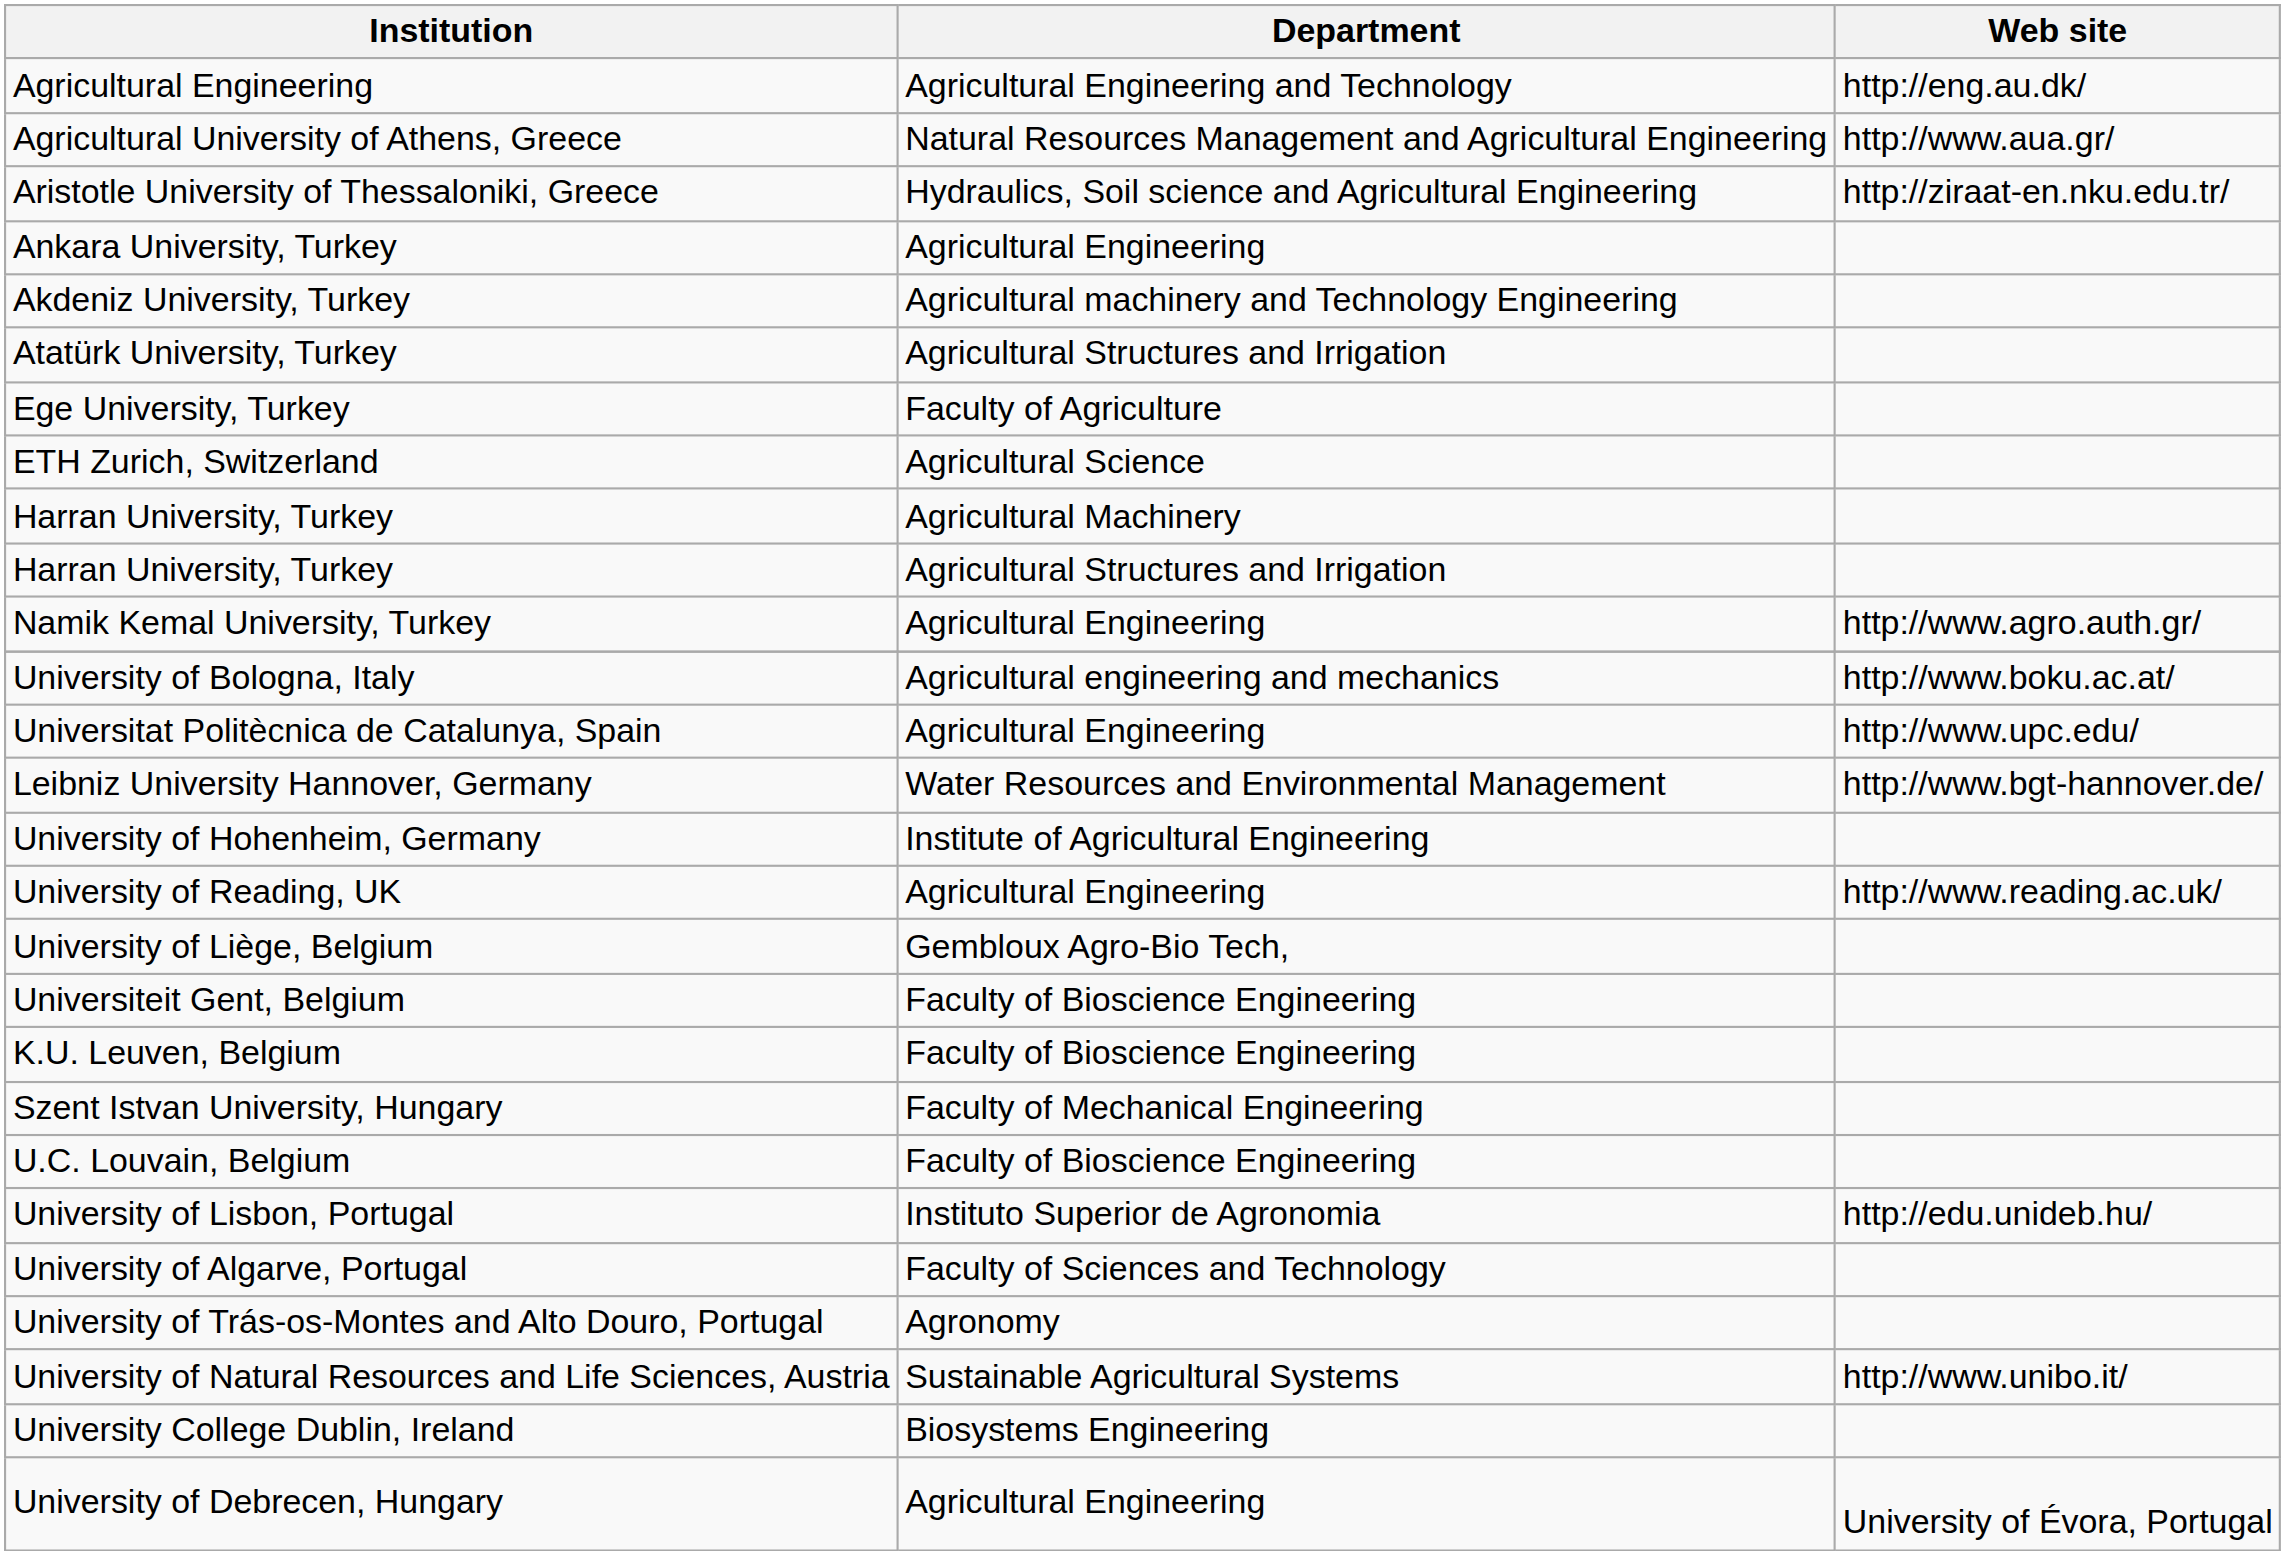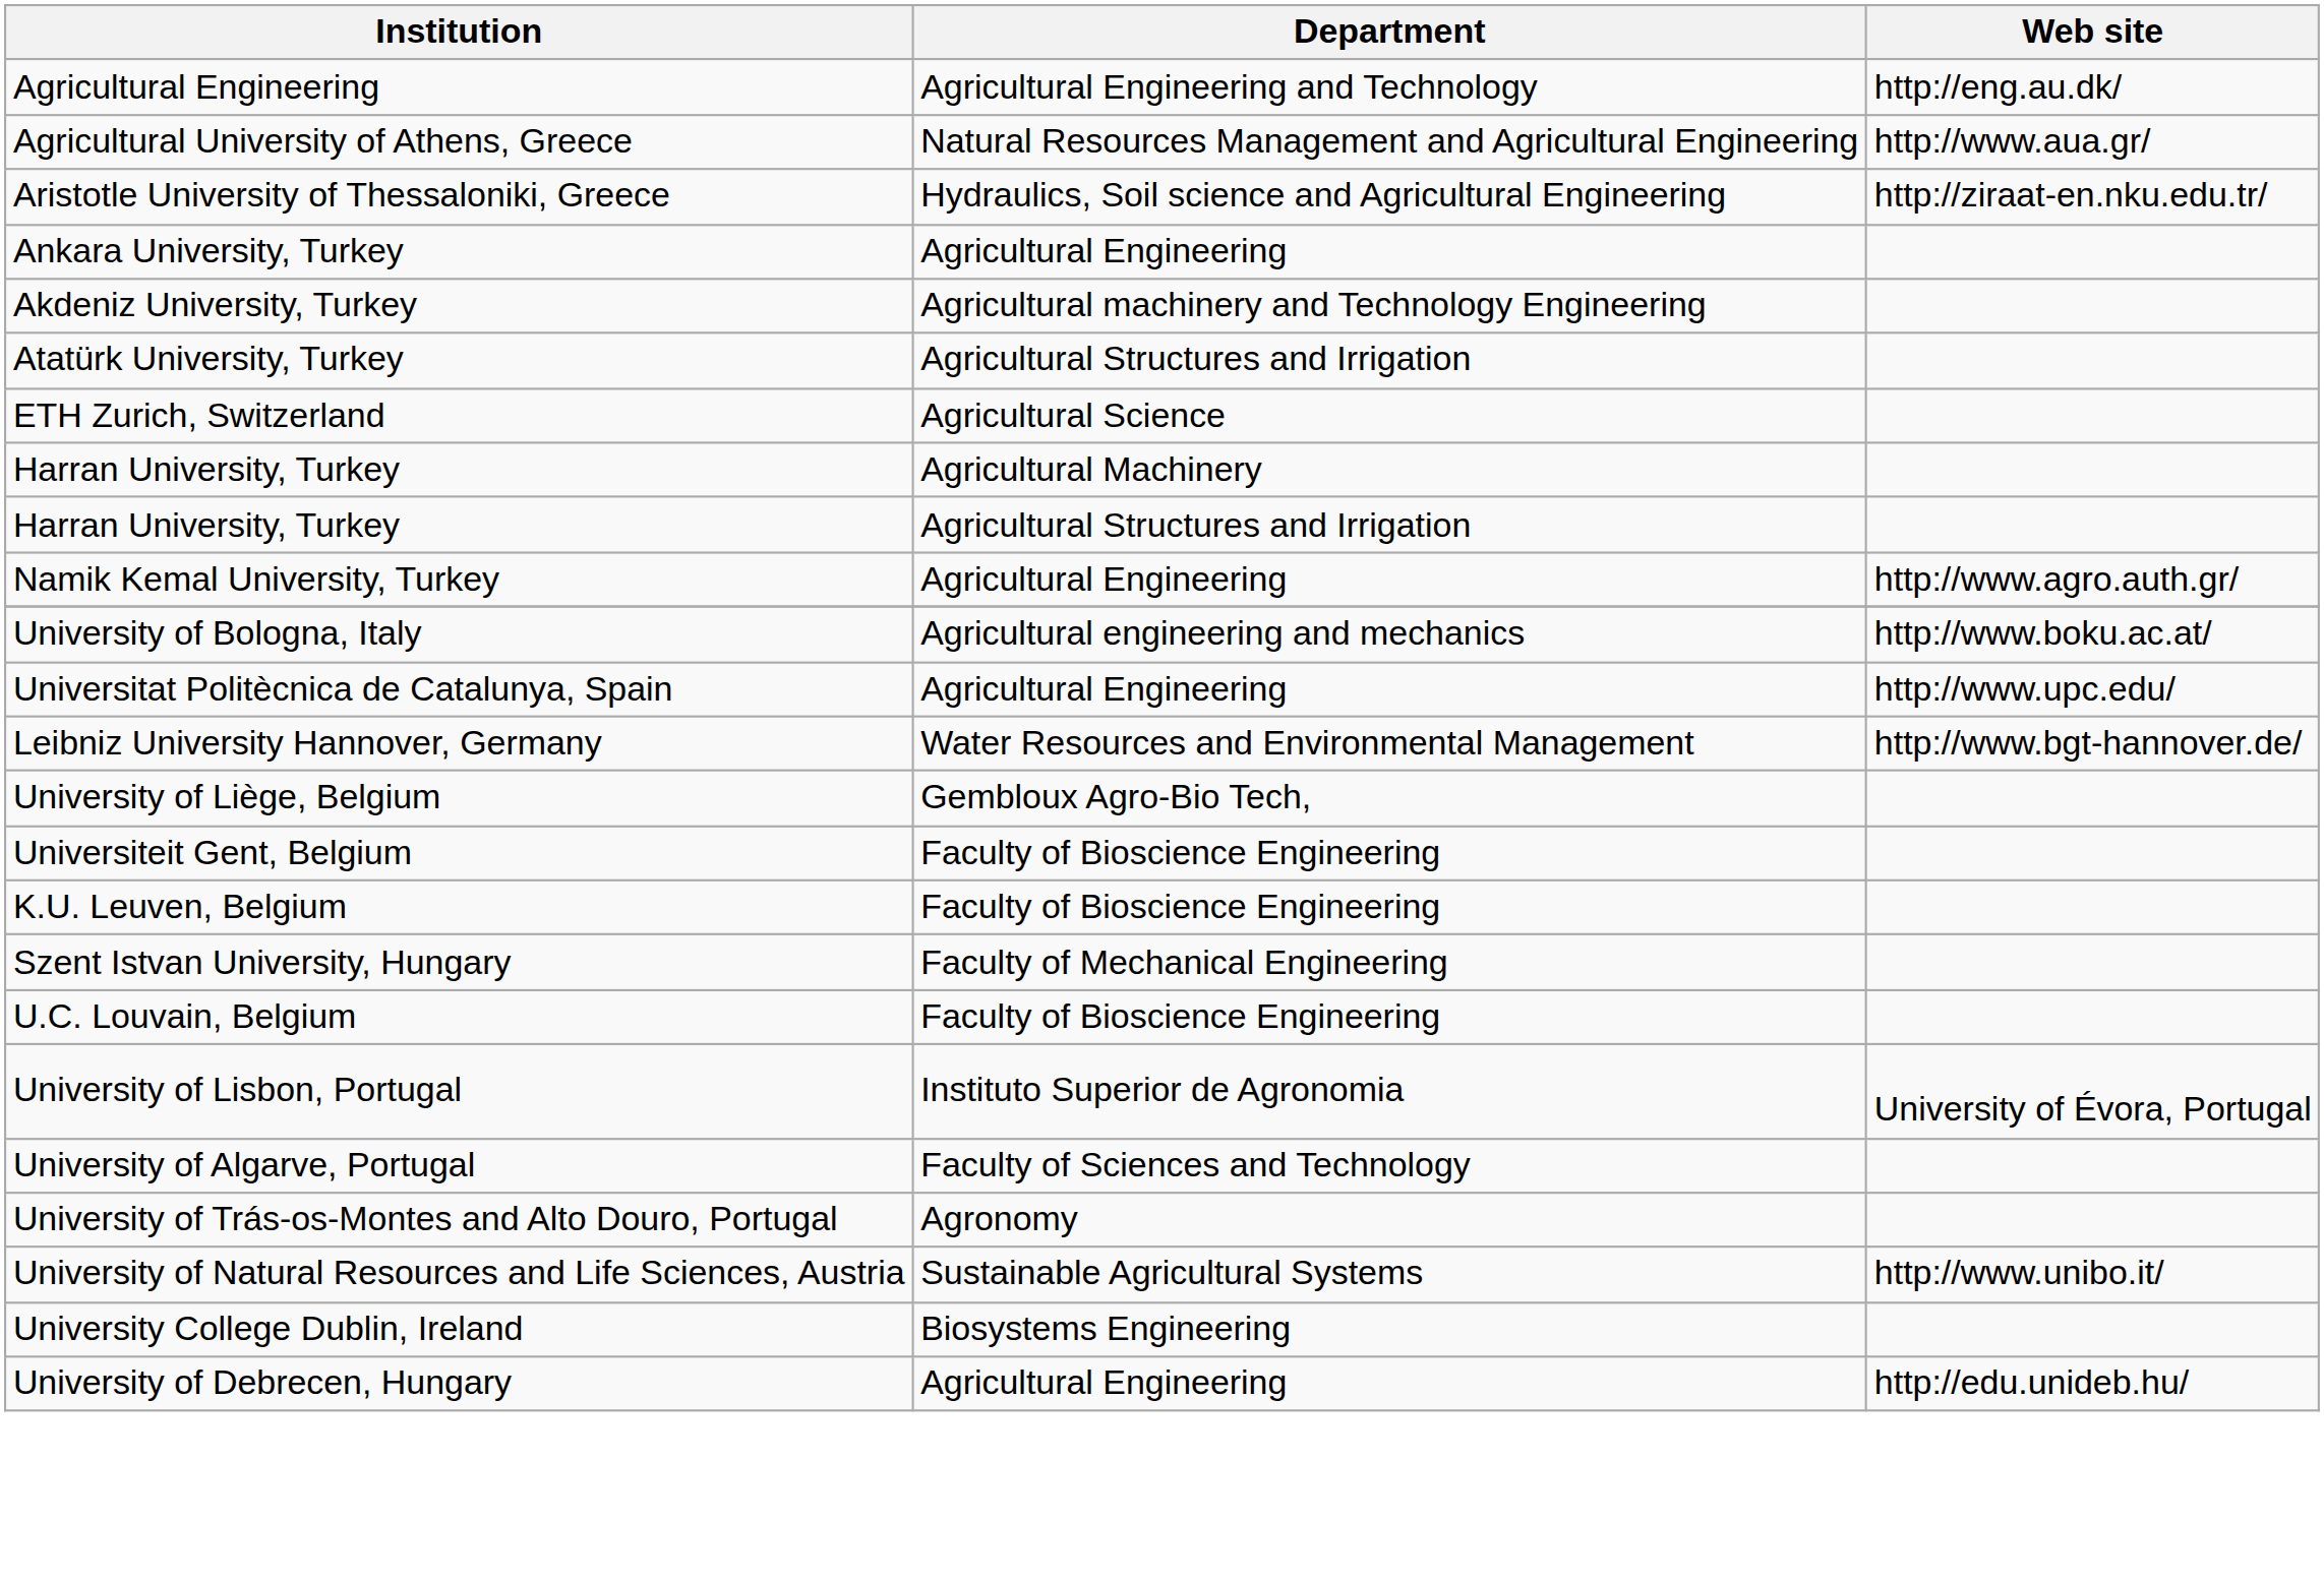 <table class="wikitable sortable">
 <tr>
 <th>Institution</th>
 <th>Department</th>
 <th>Web site</th>
 </tr>
 <tr>
 <td>Agricultural Engineering</td>
 <td>Agricultural Engineering and Technology</td>
 <td>http://eng.au.dk/</td>
 </tr>
 <tr>
 <td>Agricultural University of Athens, Greece</td>
 <td>Natural Resources Management and Agricultural Engineering</td>
 <td>http://www.aua.gr/</td>
 </tr>
 <tr>
 <td>Aristotle University of Thessaloniki, Greece</td>
 <td>Hydraulics, Soil science and Agricultural Engineering</td>
 <td>http://ziraat-en.nku.edu.tr/</td>
 </tr>
 <tr>
 <td>Ankara University, Turkey</td>
 <td>Agricultural Engineering</td>
 <td></td>
 </tr>
 <tr>
 <td>Akdeniz University, Turkey</td>
 <td>Agricultural machinery and Technology Engineering</td>
 <td></td>
 </tr>
 <tr>
 <td>Atatürk University, Turkey</td>
 <td>Agricultural Structures and Irrigation</td>
-<td></td>
-</tr>
-<tr>
-<td>Ege University, Turkey</td>
-<td>Faculty of Agriculture</td>
 <td></td>
 </tr>
 <tr>
 <td>ETH Zurich, Switzerland</td>
 <td>Agricultural Science</td>
 <td></td>
 </tr>
 <tr>
 <td>Harran University, Turkey</td>
 <td>Agricultural Machinery</td>
 <td></td>
 </tr>
 <tr>
 <td>Harran University, Turkey</td>
 <td>Agricultural Structures and Irrigation</td>
 <td></td>
 </tr>
 <tr>
 <td>Namik Kemal University, Turkey</td>
 <td>Agricultural Engineering</td>
 <td>http://www.agro.auth.gr/</td>
 </tr>
 <tr>
 </tr>
 <tr>
 <td>University of Bologna, Italy</td>
 <td>Agricultural engineering and mechanics</td>
 <td>http://www.boku.ac.at/</td>
 </tr>
 <tr>
 <td>Universitat Politècnica de Catalunya, Spain</td>
 <td>Agricultural Engineering</td>
 <td>http://www.upc.edu/</td>
 </tr>
 <tr>
 <td>Leibniz University Hannover, Germany</td>
 <td>Water Resources and Environmental Management</td>
 <td>http://www.bgt-hannover.de/</td>
 </tr>
 <tr>
-<td>University of Hohenheim, Germany</td>
-<td>Institute of Agricultural Engineering</td>
-<td></td>
-</tr>
-<tr>
-<td>University of Reading, UK</td>
-<td>Agricultural Engineering</td>
-<td>http://www.reading.ac.uk/</td>
-</tr>
-<tr>
 <td>University of Liège, Belgium</td>
 <td>Gembloux Agro-Bio Tech,</td>
 <td></td>
 </tr>
 <tr>
 <td>Universiteit Gent, Belgium</td>
 <td>Faculty of Bioscience Engineering</td>
 <td></td>
 </tr>
 <tr>
 <td>K.U. Leuven, Belgium</td>
 <td>Faculty of Bioscience Engineering</td>
 <td></td>
 </tr>
 <tr>
 <td>Szent Istvan University, Hungary</td>
 <td>Faculty of Mechanical Engineering</td>
 <td></td>
 </tr>
 <tr>
 <td>U.C. Louvain, Belgium</td>
 <td>Faculty of Bioscience Engineering</td>
 <td></td>
 </tr>
 <tr>
 <td>University of Lisbon, Portugal</td>
 <td>Instituto Superior de Agronomia</td>
-<td>http://edu.unideb.hu/</td>
+<td><br>University of Évora, Portugal</td>
 </tr>
 <tr>
 <td>University of Algarve, Portugal</td>
 <td>Faculty of Sciences and Technology</td>
 <td></td>
 </tr>
 <tr>
 <td>University of Trás-os-Montes and Alto Douro, Portugal</td>
 <td>Agronomy</td>
 <td></td>
 </tr>
 <tr>
 <td>University of Natural Resources and Life Sciences, Austria</td>
 <td>Sustainable Agricultural Systems</td>
 <td>http://www.unibo.it/</td>
 </tr>
 <tr>
 <td>University College Dublin, Ireland</td>
 <td>Biosystems Engineering</td>
 <td></td>
 </tr>
 <tr>
 <td>University of Debrecen, Hungary</td>
 <td>Agricultural Engineering</td>
-<td><br>University of Évora, Portugal</td>
+<td>http://edu.unideb.hu/</td>
 </tr>
 </table>
